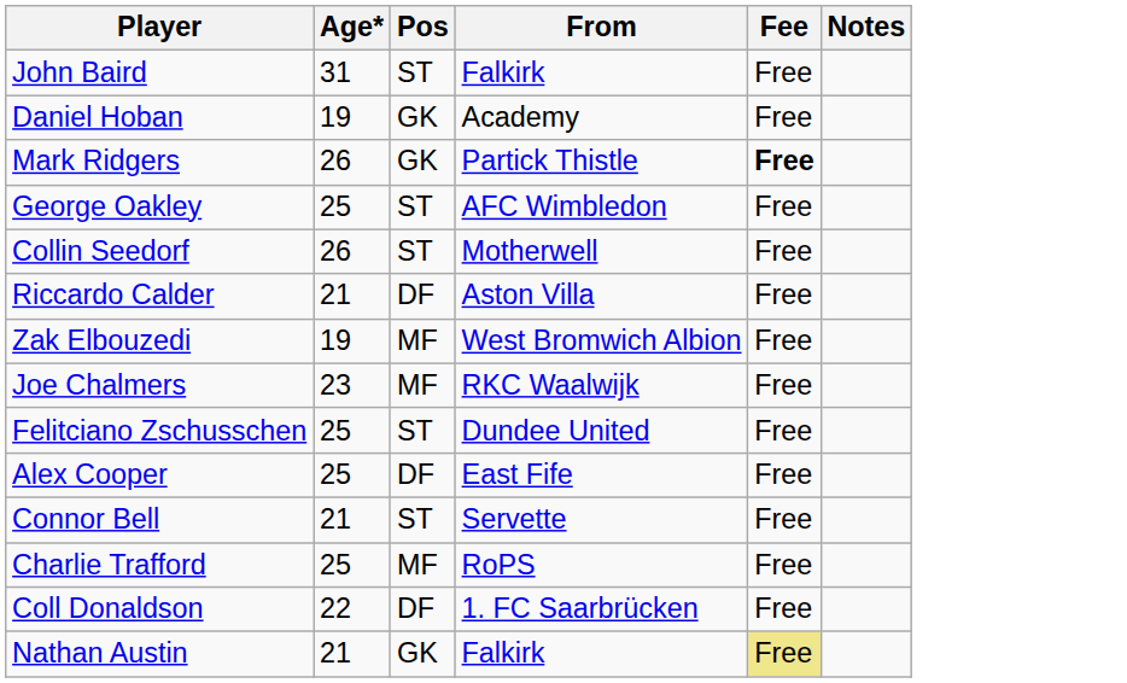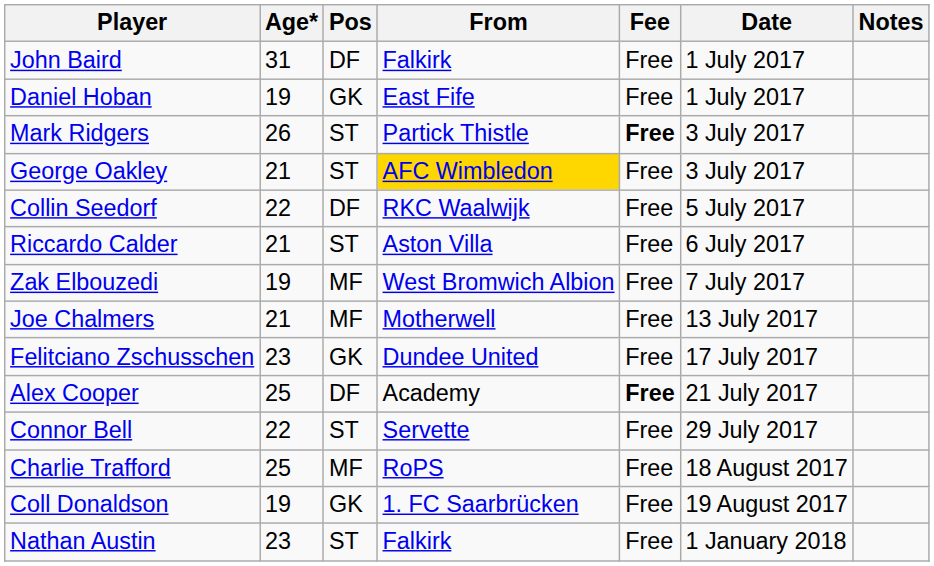 <table class="wikitable">
 <tr>
 <th>Player</th>
 <th>Age*</th>
 <th>Pos</th>
 <th>From</th>
 <th>Fee</th>
+<th>Date</th>
 <th>Notes</th>
 </tr>
 <tr>
 <td> <a href='#'>John Baird</a></td>
 <td>31</td>
-<td>ST</td>
+<td>DF</td>
 <td> <a href='#'>Falkirk</a></td>
 <td>Free</td>
+<td>1 July 2017</td>
 <td></td>
 </tr>
 <tr>
 <td> <a href='#'>Daniel Hoban</a></td>
 <td>19</td>
 <td>GK</td>
-<td>Academy</td>
+<td> <a href='#'>East Fife</a></td>
 <td>Free</td>
+<td>1 July 2017</td>
 <td></td>
 </tr>
 <tr>
 <td> <a href='#'>Mark Ridgers</a></td>
 <td>26</td>
-<td>GK</td>
+<td>ST</td>
 <td> <a href='#'>Partick Thistle</a></td>
 <td><strong>Free</strong></td>
+<td>3 July 2017</td>
 <td></td>
 </tr>
 <tr>
 <td> <a href='#'>George Oakley</a></td>
-<td>25</td>
+<td>21</td>
 <td>ST</td>
-<td> <a href='#'>AFC Wimbledon</a></td>
+<td style="background: gold;"> <a href='#'>AFC Wimbledon</a></td>
 <td>Free</td>
+<td>3 July 2017</td>
 <td></td>
 </tr>
 <tr>
 <td> <a href='#'>Collin Seedorf</a></td>
-<td>26</td>
-<td>ST</td>
-<td> <a href='#'>Motherwell</a></td>
+<td>22</td>
+<td>DF</td>
+<td> <a href='#'>RKC Waalwijk</a></td>
 <td>Free</td>
+<td>5 July 2017</td>
 <td></td>
 </tr>
 <tr>
 <td> <a href='#'>Riccardo Calder</a></td>
 <td>21</td>
-<td>DF</td>
+<td>ST</td>
 <td> <a href='#'>Aston Villa</a></td>
 <td>Free</td>
+<td>6 July 2017</td>
 <td></td>
 </tr>
 <tr>
 <td> <a href='#'>Zak Elbouzedi</a></td>
 <td>19</td>
 <td>MF</td>
 <td> <a href='#'>West Bromwich Albion</a></td>
 <td>Free</td>
+<td>7 July 2017</td>
 <td></td>
 </tr>
 <tr>
 <td> <a href='#'>Joe Chalmers</a></td>
-<td>23</td>
+<td>21</td>
 <td>MF</td>
-<td> <a href='#'>RKC Waalwijk</a></td>
+<td> <a href='#'>Motherwell</a></td>
 <td>Free</td>
+<td>13 July 2017</td>
 <td></td>
 </tr>
 <tr>
 <td> <a href='#'>Felitciano Zschusschen</a></td>
-<td>25</td>
-<td>ST</td>
+<td>23</td>
+<td>GK</td>
 <td> <a href='#'>Dundee United</a></td>
 <td>Free</td>
+<td>17 July 2017</td>
 <td></td>
 </tr>
 <tr>
 <td> <a href='#'>Alex Cooper</a></td>
 <td>25</td>
 <td>DF</td>
-<td> <a href='#'>East Fife</a></td>
-<td>Free</td>
+<td>Academy</td>
+<td><strong>Free</strong></td>
+<td>21 July 2017</td>
 <td></td>
 </tr>
 <tr>
 <td> <a href='#'>Connor Bell</a></td>
-<td>21</td>
+<td>22</td>
 <td>ST</td>
 <td> <a href='#'>Servette</a></td>
 <td>Free</td>
+<td>29 July 2017</td>
 <td></td>
 </tr>
 <tr>
 <td> <a href='#'>Charlie Trafford</a></td>
 <td>25</td>
 <td>MF</td>
 <td> <a href='#'>RoPS</a></td>
 <td>Free</td>
+<td>18 August 2017</td>
 <td></td>
 </tr>
 <tr>
 <td> <a href='#'>Coll Donaldson</a></td>
-<td>22</td>
-<td>DF</td>
+<td>19</td>
+<td>GK</td>
 <td> <a href='#'>1. FC Saarbrücken</a></td>
 <td>Free</td>
+<td>19 August 2017</td>
 <td></td>
 </tr>
 <tr>
 <td> <a href='#'>Nathan Austin</a></td>
-<td>21</td>
-<td>GK</td>
+<td>23</td>
+<td>ST</td>
 <td> <a href='#'>Falkirk</a></td>
-<td style="background: khaki;">Free</td>
+<td>Free</td>
+<td>1 January 2018</td>
 <td></td>
 </tr>
 </table>
